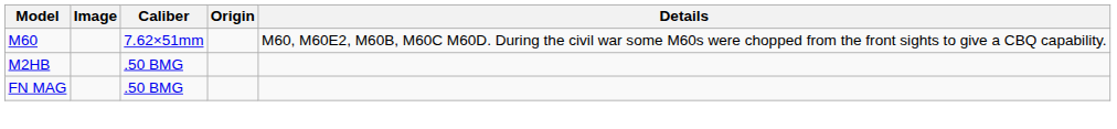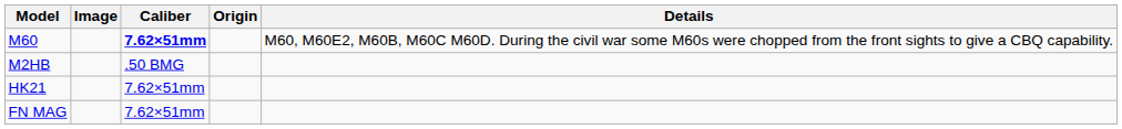 <table class="wikitable">
 <tr>
 <th>Model</th>
 <th>Image</th>
 <th>Caliber</th>
 <th>Origin</th>
 <th>Details</th>
 </tr>
 <tr>
 <td><a href='#'>M60</a></td>
 <td></td>
-<td><a href='#'>7.62×51mm</a></td>
+<td><strong><a href='#'>7.62×51mm</a></strong></td>
 <td></td>
 <td>M60, M60E2, M60B, M60C M60D. During the civil war some M60s were chopped from the front sights to give a CBQ capability.</td>
 </tr>
 <tr>
 <td><a href='#'>M2HB</a></td>
 <td></td>
 <td><a href='#'>.50 BMG</a></td>
 <td></td>
 <td></td>
 </tr>
 <tr>
+<td><a href='#'>HK21</a></td>
+<td></td>
+<td><a href='#'>7.62×51mm</a></td>
+<td></td>
+<td></td>
+</tr>
+<tr>
 <td><a href='#'>FN MAG</a></td>
 <td></td>
-<td><a href='#'>.50 BMG</a></td>
+<td><a href='#'>7.62×51mm</a></td>
 <td></td>
 <td></td>
 </tr>
 </table>
